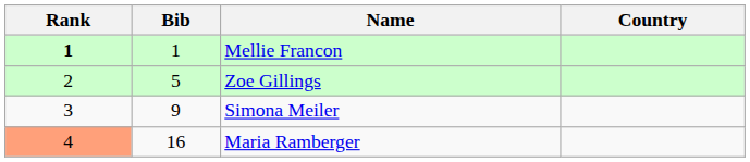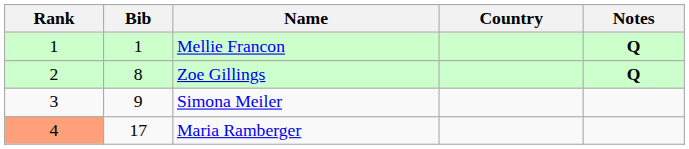 <table class="wikitable" style="text-align:center;" width=70%>
 <tr>
 <th>Rank</th>
 <th>Bib</th>
 <th>Name</th>
 <th>Country</th>
+<th>Notes</th>
 </tr>
 <tr bgcolor="#ccffcc">
-<td><strong>1</strong></td>
+<td>1</td>
 <td>1</td>
 <td align=left><a href='#'>Mellie Francon</a></td>
 <td align=left></td>
+<td><strong>Q</strong></td>
 </tr>
 <tr bgcolor="#ccffcc">
 <td>2</td>
-<td>5</td>
+<td>8</td>
 <td align=left><a href='#'>Zoe Gillings</a></td>
 <td align=left></td>
+<td><strong>Q</strong></td>
 </tr>
 <tr>
 <td>3</td>
 <td>9</td>
 <td align=left><a href='#'>Simona Meiler</a></td>
 <td align=left></td>
+<td></td>
 </tr>
 <tr>
 <td style="background: lightsalmon;">4</td>
-<td>16</td>
+<td>17</td>
 <td align=left><a href='#'>Maria Ramberger</a></td>
 <td align=left></td>
+<td></td>
 </tr>
 </table>
